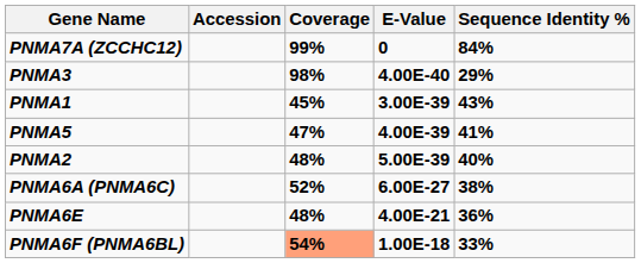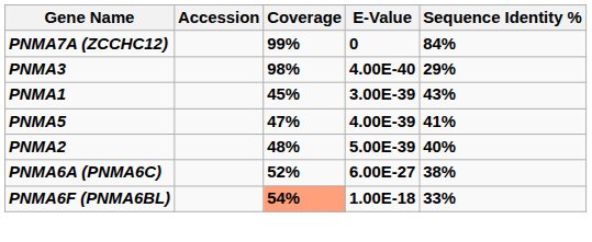 <table class="wikitable sortable">
 <tr>
 <th>Gene Name</th>
 <th>Accession</th>
 <th>Coverage</th>
 <th>E-Value</th>
 <th>Sequence Identity %</th>
 </tr>
 <tr>
 <td><strong><em>PNMA7A (ZCCHC12)</em></strong></td>
 <td><strong></strong></td>
 <td><strong>99%</strong></td>
 <td><strong>0</strong></td>
 <td><strong>84%</strong></td>
 </tr>
 <tr>
 <td><strong><em>PNMA3</em></strong></td>
 <td><strong></strong></td>
 <td><strong>98%</strong></td>
 <td><strong>4.00E-40</strong></td>
 <td><strong>29%</strong></td>
 </tr>
 <tr>
 <td><strong><em>PNMA1</em></strong></td>
 <td><strong></strong></td>
 <td><strong>45%</strong></td>
 <td><strong>3.00E-39</strong></td>
 <td><strong>43%</strong></td>
 </tr>
 <tr>
 <td><strong><em>PNMA5</em></strong></td>
 <td><strong></strong></td>
 <td><strong>47%</strong></td>
 <td><strong>4.00E-39</strong></td>
 <td><strong>41%</strong></td>
 </tr>
 <tr>
 <td><strong><em>PNMA2</em></strong></td>
 <td><strong></strong></td>
 <td><strong>48%</strong></td>
 <td><strong>5.00E-39</strong></td>
 <td><strong>40%</strong></td>
 </tr>
 <tr>
 <td><strong><em>PNMA6A (PNMA6C)</em></strong></td>
 <td><strong></strong></td>
 <td><strong>52%</strong></td>
 <td><strong>6.00E-27</strong></td>
 <td><strong>38%</strong></td>
 </tr>
 <tr>
-<td><strong><em>PNMA6E</em></strong></td>
-<td><strong></strong></td>
-<td><strong>48%</strong></td>
-<td><strong>4.00E-21</strong></td>
-<td><strong>36%</strong></td>
-</tr>
-<tr>
 <td><strong><em>PNMA6F (PNMA6BL)</em></strong></td>
 <td><strong></strong></td>
 <td style="background: lightsalmon;"><strong>54%</strong></td>
 <td><strong>1.00E-18</strong></td>
 <td><strong>33%</strong></td>
 </tr>
 </table>
